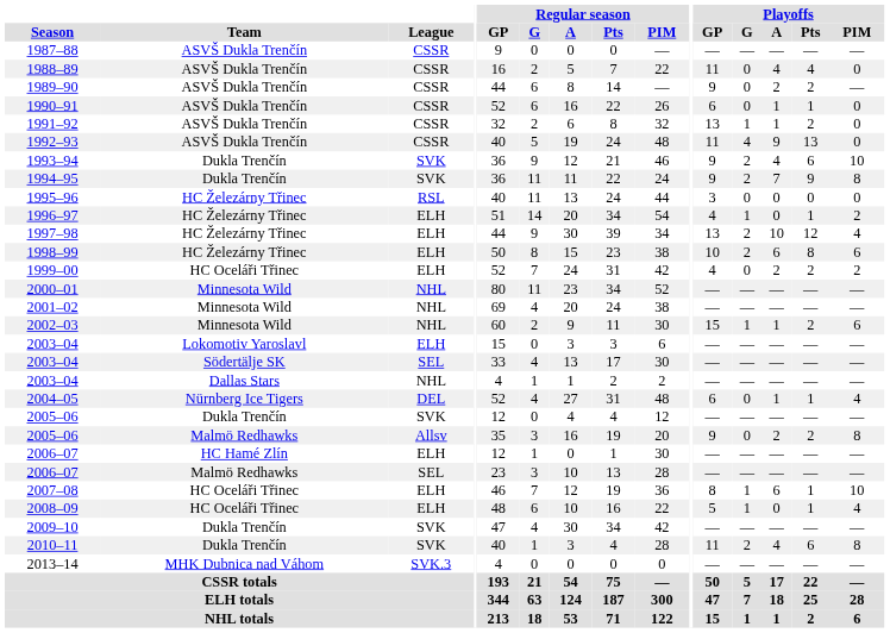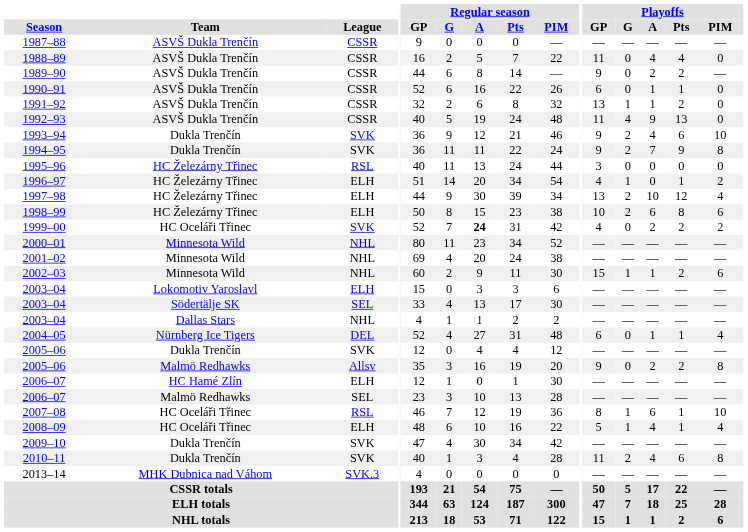 <table border="0" cellpadding="1" cellspacing="0" style="text-align:center; width:60em">
 <tr bgcolor="#e0e0e0">
 <th colspan="3" bgcolor="#ffffff"></th>
 <th rowspan="100" bgcolor="#ffffff"></th>
 <th colspan="5"><a href='#'>Regular season</a></th>
 <th rowspan="100" bgcolor="#ffffff"></th>
 <th colspan="5"><a href='#'>Playoffs</a></th>
 </tr>
 <tr bgcolor="#e0e0e0">
 <th><a href='#'>Season</a></th>
 <th>Team</th>
 <th>League</th>
 <th>GP</th>
 <th><a href='#'>G</a></th>
 <th><a href='#'>A</a></th>
 <th><a href='#'>Pts</a></th>
 <th><a href='#'>PIM</a></th>
 <th>GP</th>
 <th>G</th>
 <th>A</th>
 <th>Pts</th>
 <th>PIM</th>
 </tr>
 <tr>
 <td><a href='#'>1987–88</a></td>
 <td><a href='#'>ASVŠ Dukla Trenčín</a></td>
 <td><a href='#'>CSSR</a></td>
 <td>9</td>
 <td>0</td>
 <td>0</td>
 <td>0</td>
 <td>—</td>
 <td>—</td>
 <td>—</td>
 <td>—</td>
 <td>—</td>
 <td>—</td>
 </tr>
 <tr bgcolor="#f0f0f0">
 <td><a href='#'>1988–89</a></td>
 <td>ASVŠ Dukla Trenčín</td>
 <td>CSSR</td>
 <td>16</td>
 <td>2</td>
 <td>5</td>
 <td>7</td>
 <td>22</td>
 <td>11</td>
 <td>0</td>
 <td>4</td>
 <td>4</td>
 <td>0</td>
 </tr>
 <tr>
 <td><a href='#'>1989–90</a></td>
 <td>ASVŠ Dukla Trenčín</td>
 <td>CSSR</td>
 <td>44</td>
 <td>6</td>
 <td>8</td>
 <td>14</td>
 <td>—</td>
 <td>9</td>
 <td>0</td>
 <td>2</td>
 <td>2</td>
 <td>—</td>
 </tr>
 <tr bgcolor="#f0f0f0">
 <td><a href='#'>1990–91</a></td>
 <td>ASVŠ Dukla Trenčín</td>
 <td>CSSR</td>
 <td>52</td>
 <td>6</td>
 <td>16</td>
 <td>22</td>
 <td>26</td>
 <td>6</td>
 <td>0</td>
 <td>1</td>
 <td>1</td>
 <td>0</td>
 </tr>
 <tr>
 <td><a href='#'>1991–92</a></td>
 <td>ASVŠ Dukla Trenčín</td>
 <td>CSSR</td>
 <td>32</td>
 <td>2</td>
 <td>6</td>
 <td>8</td>
 <td>32</td>
 <td>13</td>
 <td>1</td>
 <td>1</td>
 <td>2</td>
 <td>0</td>
 </tr>
 <tr bgcolor="#f0f0f0">
 <td><a href='#'>1992–93</a></td>
 <td>ASVŠ Dukla Trenčín</td>
 <td>CSSR</td>
 <td>40</td>
 <td>5</td>
 <td>19</td>
 <td>24</td>
 <td>48</td>
 <td>11</td>
 <td>4</td>
 <td>9</td>
 <td>13</td>
 <td>0</td>
 </tr>
 <tr>
 <td><a href='#'>1993–94</a></td>
 <td>Dukla Trenčín</td>
 <td><a href='#'>SVK</a></td>
 <td>36</td>
 <td>9</td>
 <td>12</td>
 <td>21</td>
 <td>46</td>
 <td>9</td>
 <td>2</td>
 <td>4</td>
 <td>6</td>
 <td>10</td>
 </tr>
 <tr bgcolor="#f0f0f0">
 <td><a href='#'>1994–95</a></td>
 <td>Dukla Trenčín</td>
 <td>SVK</td>
 <td>36</td>
 <td>11</td>
 <td>11</td>
 <td>22</td>
 <td>24</td>
 <td>9</td>
 <td>2</td>
 <td>7</td>
 <td>9</td>
 <td>8</td>
 </tr>
 <tr>
 <td><a href='#'>1995–96</a></td>
 <td><a href='#'>HC Železárny Třinec</a></td>
 <td><a href='#'>RSL</a></td>
 <td>40</td>
 <td>11</td>
 <td>13</td>
 <td>24</td>
 <td>44</td>
 <td>3</td>
 <td>0</td>
 <td>0</td>
 <td>0</td>
 <td>0</td>
 </tr>
 <tr bgcolor="#f0f0f0">
 <td><a href='#'>1996–97</a></td>
 <td>HC Železárny Třinec</td>
 <td>ELH</td>
 <td>51</td>
 <td>14</td>
 <td>20</td>
 <td>34</td>
 <td>54</td>
 <td>4</td>
 <td>1</td>
 <td>0</td>
 <td>1</td>
 <td>2</td>
 </tr>
 <tr>
 <td><a href='#'>1997–98</a></td>
 <td>HC Železárny Třinec</td>
 <td>ELH</td>
 <td>44</td>
 <td>9</td>
 <td>30</td>
 <td>39</td>
 <td>34</td>
 <td>13</td>
 <td>2</td>
 <td>10</td>
 <td>12</td>
 <td>4</td>
 </tr>
 <tr bgcolor="#f0f0f0">
 <td><a href='#'>1998–99</a></td>
 <td>HC Železárny Třinec</td>
 <td>ELH</td>
 <td>50</td>
 <td>8</td>
 <td>15</td>
 <td>23</td>
 <td>38</td>
 <td>10</td>
 <td>2</td>
 <td>6</td>
 <td>8</td>
 <td>6</td>
 </tr>
 <tr>
 <td><a href='#'>1999–00</a></td>
 <td>HC Oceláři Třinec</td>
-<td>ELH</td>
+<td><a href='#'>SVK</a></td>
 <td>52</td>
 <td>7</td>
-<td>24</td>
+<td><strong>24</strong></td>
 <td>31</td>
 <td>42</td>
 <td>4</td>
 <td>0</td>
 <td>2</td>
 <td>2</td>
 <td>2</td>
 </tr>
 <tr bgcolor="#f0f0f0">
 <td><a href='#'>2000–01</a></td>
 <td><a href='#'>Minnesota Wild</a></td>
 <td><a href='#'>NHL</a></td>
 <td>80</td>
 <td>11</td>
 <td>23</td>
 <td>34</td>
 <td>52</td>
 <td>—</td>
 <td>—</td>
 <td>—</td>
 <td>—</td>
 <td>—</td>
 </tr>
 <tr>
 <td><a href='#'>2001–02</a></td>
 <td>Minnesota Wild</td>
 <td>NHL</td>
 <td>69</td>
 <td>4</td>
 <td>20</td>
 <td>24</td>
 <td>38</td>
 <td>—</td>
 <td>—</td>
 <td>—</td>
 <td>—</td>
 <td>—</td>
 </tr>
 <tr bgcolor="#f0f0f0">
 <td><a href='#'>2002–03</a></td>
 <td>Minnesota Wild</td>
 <td>NHL</td>
 <td>60</td>
 <td>2</td>
 <td>9</td>
 <td>11</td>
 <td>30</td>
 <td>15</td>
 <td>1</td>
 <td>1</td>
 <td>2</td>
 <td>6</td>
 </tr>
 <tr>
 <td><a href='#'>2003–04</a></td>
 <td><a href='#'>Lokomotiv Yaroslavl</a></td>
 <td><a href='#'>ELH</a></td>
 <td>15</td>
 <td>0</td>
 <td>3</td>
 <td>3</td>
 <td>6</td>
 <td>—</td>
 <td>—</td>
 <td>—</td>
 <td>—</td>
 <td>—</td>
 </tr>
 <tr bgcolor="#f0f0f0">
 <td><a href='#'>2003–04</a></td>
 <td><a href='#'>Södertälje SK</a></td>
 <td><a href='#'>SEL</a></td>
 <td>33</td>
 <td>4</td>
 <td>13</td>
 <td>17</td>
 <td>30</td>
 <td>—</td>
 <td>—</td>
 <td>—</td>
 <td>—</td>
 <td>—</td>
 </tr>
 <tr>
 <td><a href='#'>2003–04</a></td>
 <td><a href='#'>Dallas Stars</a></td>
 <td>NHL</td>
 <td>4</td>
 <td>1</td>
 <td>1</td>
 <td>2</td>
 <td>2</td>
 <td>—</td>
 <td>—</td>
 <td>—</td>
 <td>—</td>
 <td>—</td>
 </tr>
 <tr bgcolor="#f0f0f0">
 <td><a href='#'>2004–05</a></td>
 <td><a href='#'>Nürnberg Ice Tigers</a></td>
 <td><a href='#'>DEL</a></td>
 <td>52</td>
 <td>4</td>
 <td>27</td>
 <td>31</td>
 <td>48</td>
 <td>6</td>
 <td>0</td>
 <td>1</td>
 <td>1</td>
 <td>4</td>
 </tr>
 <tr>
 <td><a href='#'>2005–06</a></td>
 <td>Dukla Trenčín</td>
 <td>SVK</td>
 <td>12</td>
 <td>0</td>
 <td>4</td>
 <td>4</td>
 <td>12</td>
 <td>—</td>
 <td>—</td>
 <td>—</td>
 <td>—</td>
 <td>—</td>
 </tr>
 <tr bgcolor="#f0f0f0">
 <td><a href='#'>2005–06</a></td>
 <td><a href='#'>Malmö Redhawks</a></td>
 <td><a href='#'>Allsv</a></td>
 <td>35</td>
 <td>3</td>
 <td>16</td>
 <td>19</td>
 <td>20</td>
 <td>9</td>
 <td>0</td>
 <td>2</td>
 <td>2</td>
 <td>8</td>
 </tr>
 <tr>
 <td><a href='#'>2006–07</a></td>
 <td><a href='#'>HC Hamé Zlín</a></td>
 <td>ELH</td>
 <td>12</td>
 <td>1</td>
 <td>0</td>
 <td>1</td>
 <td>30</td>
 <td>—</td>
 <td>—</td>
 <td>—</td>
 <td>—</td>
 <td>—</td>
 </tr>
 <tr bgcolor="#f0f0f0">
 <td><a href='#'>2006–07</a></td>
 <td>Malmö Redhawks</td>
 <td>SEL</td>
 <td>23</td>
 <td>3</td>
 <td>10</td>
 <td>13</td>
 <td>28</td>
 <td>—</td>
 <td>—</td>
 <td>—</td>
 <td>—</td>
 <td>—</td>
 </tr>
 <tr>
 <td><a href='#'>2007–08</a></td>
 <td>HC Oceláři Třinec</td>
-<td>ELH</td>
+<td><a href='#'>RSL</a></td>
 <td>46</td>
 <td>7</td>
 <td>12</td>
 <td>19</td>
 <td>36</td>
 <td>8</td>
 <td>1</td>
 <td>6</td>
 <td>1</td>
 <td>10</td>
 </tr>
 <tr bgcolor="#f0f0f0">
 <td><a href='#'>2008–09</a></td>
 <td>HC Oceláři Třinec</td>
 <td>ELH</td>
 <td>48</td>
 <td>6</td>
 <td>10</td>
 <td>16</td>
 <td>22</td>
 <td>5</td>
 <td>1</td>
-<td>0</td>
+<td>4</td>
 <td>1</td>
 <td>4</td>
 </tr>
 <tr>
 <td><a href='#'>2009–10</a></td>
 <td>Dukla Trenčín</td>
 <td>SVK</td>
 <td>47</td>
 <td>4</td>
 <td>30</td>
 <td>34</td>
 <td>42</td>
 <td>—</td>
 <td>—</td>
 <td>—</td>
 <td>—</td>
 <td>—</td>
 </tr>
 <tr bgcolor="#f0f0f0">
 <td><a href='#'>2010–11</a></td>
 <td>Dukla Trenčín</td>
 <td>SVK</td>
 <td>40</td>
 <td>1</td>
 <td>3</td>
 <td>4</td>
 <td>28</td>
 <td>11</td>
 <td>2</td>
 <td>4</td>
 <td>6</td>
 <td>8</td>
 </tr>
 <tr>
 <td>2013–14</td>
 <td><a href='#'>MHK Dubnica nad Váhom</a></td>
 <td><a href='#'>SVK.3</a></td>
 <td>4</td>
 <td>0</td>
 <td>0</td>
 <td>0</td>
 <td>0</td>
 <td>—</td>
 <td>—</td>
 <td>—</td>
 <td>—</td>
 <td>—</td>
 </tr>
 <tr bgcolor="#e0e0e0">
 <th colspan="3">CSSR totals</th>
 <th>193</th>
 <th>21</th>
 <th>54</th>
 <th>75</th>
 <th>—</th>
 <th>50</th>
 <th>5</th>
 <th>17</th>
 <th>22</th>
 <th>—</th>
 </tr>
 <tr bgcolor="#e0e0e0">
 <th colspan="3">ELH totals</th>
 <th>344</th>
 <th>63</th>
 <th>124</th>
 <th>187</th>
 <th>300</th>
 <th>47</th>
 <th>7</th>
 <th>18</th>
 <th>25</th>
 <th>28</th>
 </tr>
 <tr bgcolor="#e0e0e0">
 <th colspan="3">NHL totals</th>
 <th>213</th>
 <th>18</th>
 <th>53</th>
 <th>71</th>
 <th>122</th>
 <th>15</th>
 <th>1</th>
 <th>1</th>
 <th>2</th>
 <th>6</th>
 </tr>
 </table>
